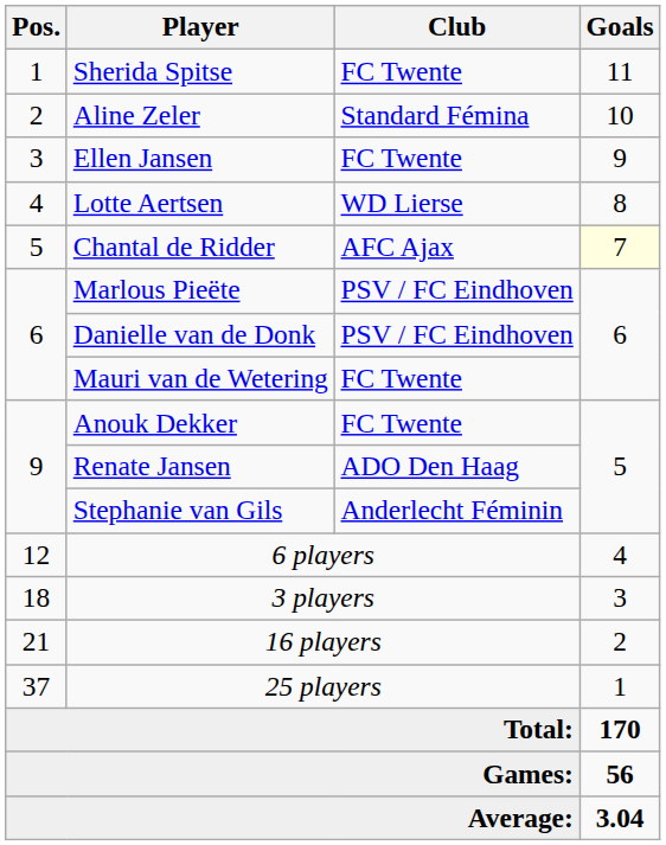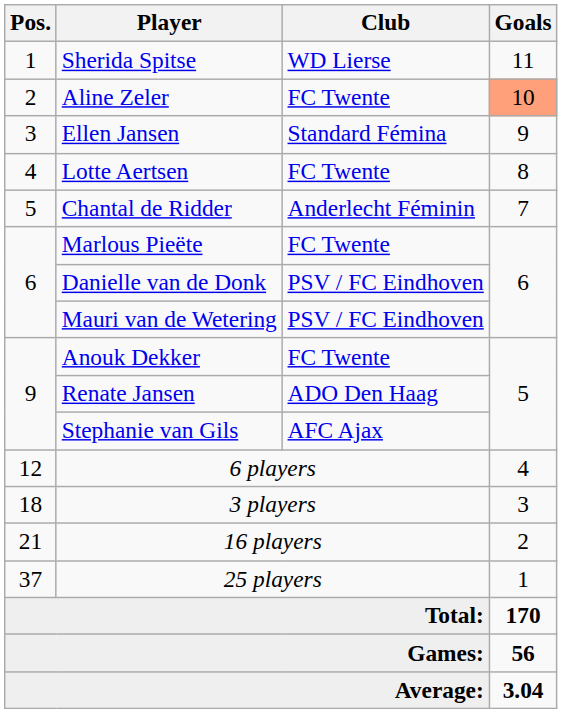 <table class="wikitable">
 <tr>
 <th>Pos.</th>
 <th>Player</th>
 <th>Club</th>
 <th>Goals</th>
 </tr>
 <tr>
 <td rowspan="1" style="text-align:center;">1</td>
 <td> <a href='#'>Sherida Spitse</a></td>
-<td><a href='#'>FC Twente</a></td>
+<td><a href='#'>WD Lierse</a></td>
 <td rowspan="1" style="text-align:center;">11</td>
 </tr>
 <tr>
 <td rowspan="1" style="text-align:center;">2</td>
 <td> <a href='#'>Aline Zeler</a></td>
-<td><a href='#'>Standard Fémina</a></td>
-<td rowspan="1" style="text-align:center;">10</td>
+<td><a href='#'>FC Twente</a></td>
+<td rowspan="1" style="background: lightsalmon; text-align:center;">10</td>
 </tr>
 <tr>
 <td rowspan="1" style="text-align:center;">3</td>
 <td> <a href='#'>Ellen Jansen</a></td>
-<td><a href='#'>FC Twente</a></td>
+<td><a href='#'>Standard Fémina</a></td>
 <td rowspan="1" style="text-align:center;">9</td>
 </tr>
 <tr>
 <td rowspan="1" style="text-align:center;">4</td>
 <td> <a href='#'>Lotte Aertsen</a></td>
-<td><a href='#'>WD Lierse</a></td>
+<td><a href='#'>FC Twente</a></td>
 <td rowspan="1" style="text-align:center;">8</td>
 </tr>
 <tr>
 <td rowspan="1" style="text-align:center;">5</td>
 <td> <a href='#'>Chantal de Ridder</a></td>
-<td><a href='#'>AFC Ajax</a></td>
-<td rowspan="1" style="background: lightyellow; text-align:center;">7</td>
+<td><a href='#'>Anderlecht Féminin</a></td>
+<td rowspan="1" style="text-align:center;">7</td>
 </tr>
 <tr>
 <td rowspan="3" style="text-align:center;">6</td>
 <td> <a href='#'>Marlous Pieëte</a></td>
-<td><a href='#'>PSV / FC Eindhoven</a></td>
+<td><a href='#'>FC Twente</a></td>
 <td rowspan="3" style="text-align:center;">6</td>
 </tr>
 <tr>
 <td> <a href='#'>Danielle van de Donk</a></td>
 <td><a href='#'>PSV / FC Eindhoven</a></td>
 </tr>
 <tr>
 <td> <a href='#'>Mauri van de Wetering</a></td>
-<td><a href='#'>FC Twente</a></td>
+<td><a href='#'>PSV / FC Eindhoven</a></td>
 </tr>
 <tr>
 <td rowspan="3" style="text-align:center;">9</td>
 <td> <a href='#'>Anouk Dekker</a></td>
 <td><a href='#'>FC Twente</a></td>
 <td rowspan="3" style="text-align:center;">5</td>
 </tr>
 <tr>
 <td> <a href='#'>Renate Jansen</a></td>
 <td><a href='#'>ADO Den Haag</a></td>
 </tr>
 <tr>
 <td> <a href='#'>Stephanie van Gils</a></td>
-<td><a href='#'>Anderlecht Féminin</a></td>
+<td><a href='#'>AFC Ajax</a></td>
 </tr>
 <tr>
 <td rowspan=1 align="center">12</td>
 <td colspan=2 align="center"><em>6 players</em></td>
 <td rowspan=1 align="center">4</td>
 </tr>
 <tr>
 <td rowspan=1 align="center">18</td>
 <td colspan=2 align="center"><em>3 players</em></td>
 <td rowspan=1 align="center">3</td>
 </tr>
 <tr>
 <td rowspan=1 align="center">21</td>
 <td colspan=2 align="center"><em>16 players</em></td>
 <td rowspan=1 align="center">2</td>
 </tr>
 <tr>
 <td rowspan=1 align="center">37</td>
 <td colspan=2 align="center"><em>25 players</em></td>
 <td rowspan=1 align="center">1</td>
 </tr>
 <tr>
 <td bgcolor="#EFEFEF" colspan=3 align="right"><strong>Total:</strong></td>
 <td align="center"><strong>170</strong></td>
 </tr>
 <tr>
 <td bgcolor="#EFEFEF" colspan=3 align="right"><strong>Games:</strong></td>
 <td align="center"><strong>56</strong></td>
 </tr>
 <tr>
 <td bgcolor="#EFEFEF" colspan=3 align="right"><strong>Average:</strong></td>
 <td align="center"><strong>3.04</strong></td>
 </tr>
 </table>
